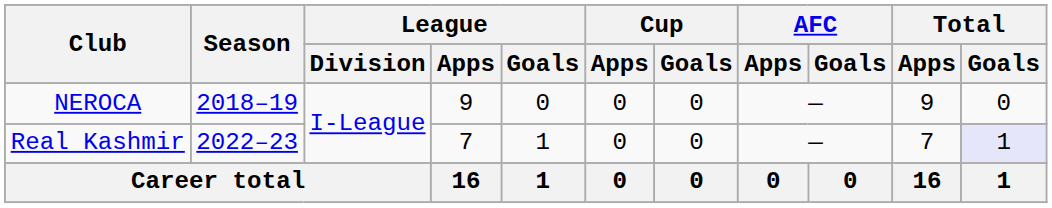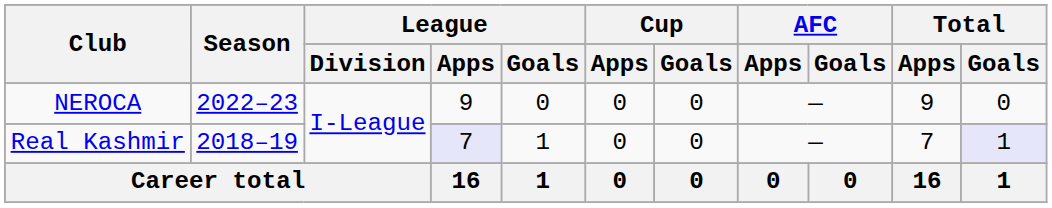 <table class="wikitable" style="text-align: center">
 <tr>
 <th rowspan="2">Club</th>
 <th rowspan="2">Season</th>
 <th colspan="3">League</th>
 <th colspan="2">Cup</th>
 <th colspan="2"><a href='#'>AFC</a></th>
 <th colspan="2">Total</th>
 </tr>
 <tr>
 <th>Division</th>
 <th>Apps</th>
 <th>Goals</th>
 <th>Apps</th>
 <th>Goals</th>
 <th>Apps</th>
 <th>Goals</th>
 <th>Apps</th>
 <th>Goals</th>
 </tr>
 <tr>
 <td rowspan="1"><a href='#'>NEROCA</a></td>
-<td><a href='#'>2018–19</a></td>
+<td><a href='#'>2022–23</a></td>
 <td rowspan="2"><a href='#'>I-League</a></td>
 <td>9</td>
 <td>0</td>
 <td>0</td>
 <td>0</td>
 <td colspan="2">—</td>
 <td>9</td>
 <td>0</td>
 </tr>
 <tr>
 <td rowspan="1"><a href='#'>Real Kashmir</a></td>
-<td><a href='#'>2022–23</a></td>
-<td>7</td>
+<td><a href='#'>2018–19</a></td>
+<td style="background: lavender;">7</td>
 <td>1</td>
 <td>0</td>
 <td>0</td>
 <td colspan="2">—</td>
 <td>7</td>
 <td style="background: lavender;">1</td>
 </tr>
 <tr>
 <th colspan="3">Career total</th>
 <th>16</th>
 <th>1</th>
 <th>0</th>
 <th>0</th>
 <th>0</th>
 <th>0</th>
 <th>16</th>
 <th>1</th>
 </tr>
 </table>
